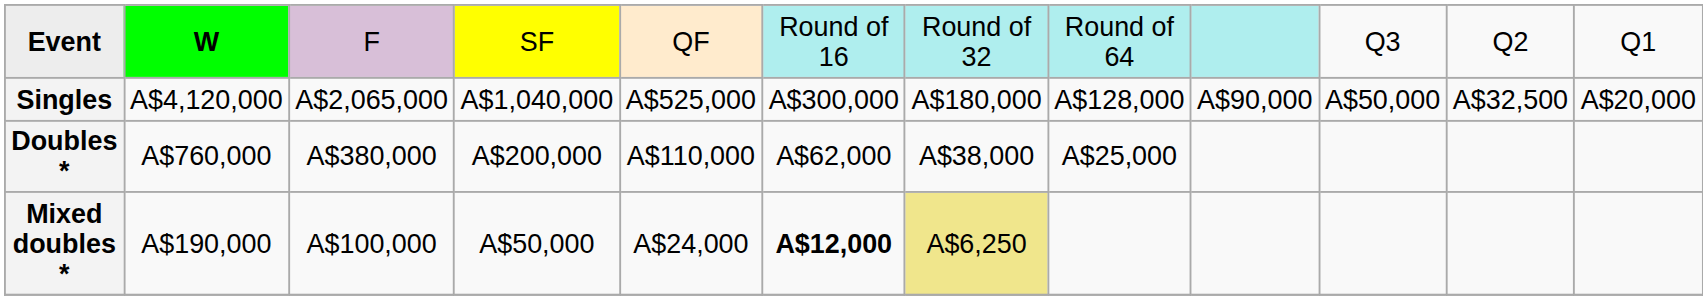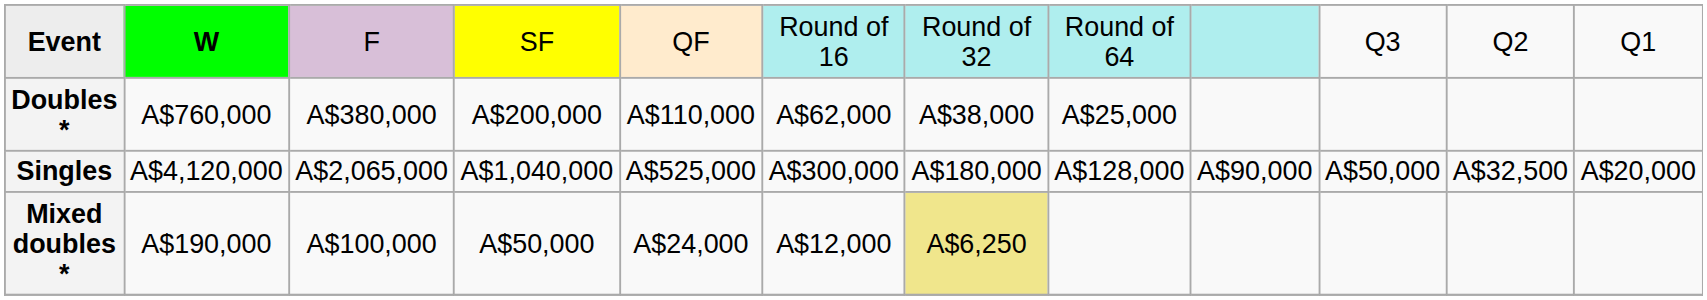 <table class="wikitable" style="font-size:90%;text-align:center">
 <tr>
 <td style="width:130px; background:#ededed;"><strong>Event</strong></td>
 <td style="width:80px; background:lime;"><strong>W</strong></td>
 <td style="width:85px; background:thistle;">F</td>
 <td style="width:85px; background:#ff0;">SF</td>
 <td style="width:85px; background:#ffebcd;">QF</td>
 <td style="width:85px; background:#afeeee;">Round of 16</td>
 <td style="width:85px; background:#afeeee;">Round of 32</td>
 <td style="width:85px; background:#afeeee;">Round of 64</td>
 <td style="width:85px; background:#afeeee;"></td>
 <td style="width:85px;">Q3</td>
 <td style="width:85px;">Q2</td>
 <td style="width:85px;">Q1</td>
 </tr>
 <tr>
+<td style="background:#f3f3f3;"><strong>Doubles *</strong></td>
+<td>A$760,000</td>
+<td>A$380,000</td>
+<td>A$200,000</td>
+<td>A$110,000</td>
+<td>A$62,000</td>
+<td>A$38,000</td>
+<td>A$25,000</td>
+<td></td>
+<td></td>
+<td></td>
+<td></td>
+</tr>
+<tr>
 <td style="background:#f3f3f3;"><strong>Singles</strong></td>
 <td>A$4,120,000</td>
 <td>A$2,065,000</td>
 <td>A$1,040,000</td>
 <td>A$525,000</td>
 <td>A$300,000</td>
 <td>A$180,000</td>
 <td>A$128,000</td>
 <td>A$90,000</td>
 <td>A$50,000</td>
 <td>A$32,500</td>
 <td>A$20,000</td>
 </tr>
 <tr>
-<td style="background:#f3f3f3;"><strong>Doubles *</strong></td>
-<td>A$760,000</td>
-<td>A$380,000</td>
-<td>A$200,000</td>
-<td>A$110,000</td>
-<td>A$62,000</td>
-<td>A$38,000</td>
-<td>A$25,000</td>
-<td></td>
-<td></td>
-<td></td>
-<td></td>
-</tr>
-<tr>
 <td style="background:#f3f3f3;"><strong>Mixed doubles *</strong></td>
 <td>A$190,000</td>
 <td>A$100,000</td>
 <td>A$50,000</td>
 <td>A$24,000</td>
-<td><strong>A$12,000</strong></td>
+<td>A$12,000</td>
 <td style="background: khaki;">A$6,250</td>
 <td></td>
 <td></td>
 <td></td>
 <td></td>
 <td></td>
 </tr>
 <tr>
 </tr>
 </table>
